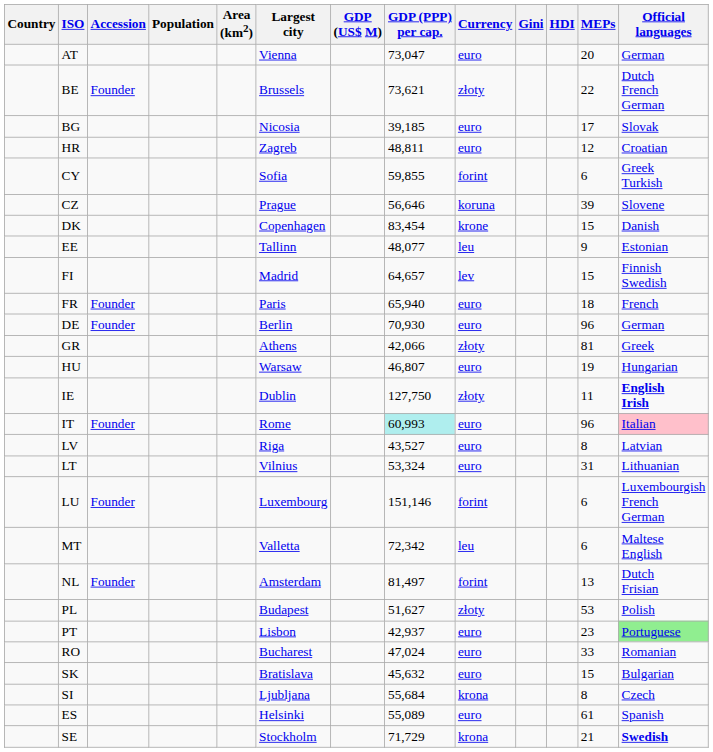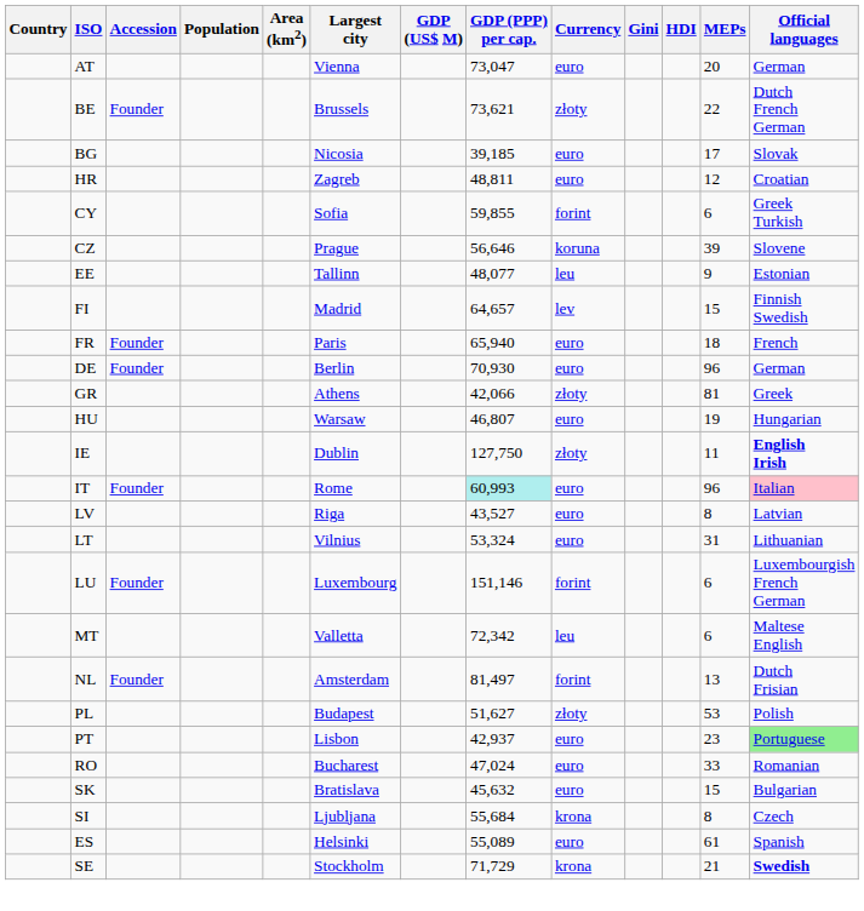 <table class="sortable wikitable sticky-header sort-under col1left col5left col8left col12left" >
 <tr>
 <th>Country</th>
 <th><a href='#'>ISO</a></th>
 <th><a href='#'>Accession</a></th>
 <th>Population</th>
 <th>Area<br>(km<sup>2</sup>)</th>
 <th>Largest<br>city</th>
 <th><a href='#'>GDP</a><br>(<a href='#'>US$</a> <a href='#'>M</a>)</th>
 <th><a href='#'>GDP (PPP)<br>per cap.</a></th>
 <th><a href='#'>Currency</a></th>
 <th><a href='#'>Gini</a></th>
 <th><a href='#'>HDI</a></th>
 <th><a href='#'>MEPs</a></th>
 <th><a href='#'>Official<br>languages</a></th>
 </tr>
 <tr>
 <td></td>
 <td>AT</td>
 <td><a href='#'></a></td>
 <td></td>
 <td></td>
 <td><a href='#'>Vienna</a></td>
 <td></td>
 <td>73,047</td>
 <td><a href='#'>euro</a></td>
 <td></td>
 <td></td>
 <td>20</td>
 <td><a href='#'>German</a></td>
 </tr>
 <tr>
 <td></td>
 <td>BE</td>
 <td><span><a href='#'></a> </span><a href='#'>Founder</a></td>
 <td></td>
 <td></td>
 <td><a href='#'>Brussels</a></td>
 <td></td>
 <td>73,621</td>
 <td><a href='#'>złoty</a></td>
 <td></td>
 <td></td>
 <td>22</td>
 <td><a href='#'>Dutch</a><br><a href='#'>French</a><br><a href='#'>German</a></td>
 </tr>
 <tr>
 <td></td>
 <td>BG</td>
 <td><a href='#'></a></td>
 <td></td>
 <td></td>
 <td><a href='#'>Nicosia</a></td>
 <td></td>
 <td>39,185</td>
 <td><a href='#'>euro</a></td>
 <td></td>
 <td></td>
 <td>17</td>
 <td><a href='#'>Slovak</a></td>
 </tr>
 <tr>
 <td></td>
 <td>HR</td>
 <td><a href='#'></a></td>
 <td></td>
 <td></td>
 <td><a href='#'>Zagreb</a></td>
 <td></td>
 <td>48,811</td>
 <td><a href='#'>euro</a></td>
 <td></td>
 <td></td>
 <td>12</td>
 <td><a href='#'>Croatian</a></td>
 </tr>
 <tr>
 <td></td>
 <td>CY</td>
 <td><a href='#'></a></td>
 <td></td>
 <td></td>
 <td><a href='#'>Sofia</a></td>
 <td></td>
 <td>59,855</td>
 <td><a href='#'>forint</a></td>
 <td></td>
 <td></td>
 <td>6</td>
 <td><a href='#'>Greek</a><br><a href='#'>Turkish</a></td>
 </tr>
 <tr>
 <td></td>
 <td>CZ</td>
 <td><a href='#'></a></td>
 <td></td>
 <td></td>
 <td><a href='#'>Prague</a></td>
 <td></td>
 <td>56,646</td>
 <td><a href='#'>koruna</a></td>
 <td></td>
 <td></td>
 <td>39</td>
 <td><a href='#'>Slovene</a></td>
-</tr>
-<tr>
-<td></td>
-<td>DK</td>
-<td><a href='#'></a></td>
-<td></td>
-<td></td>
-<td><a href='#'>Copenhagen</a></td>
-<td></td>
-<td>83,454</td>
-<td><a href='#'>krone</a></td>
-<td></td>
-<td></td>
-<td>15</td>
-<td><a href='#'>Danish</a></td>
 </tr>
 <tr>
 <td></td>
 <td>EE</td>
 <td><a href='#'></a></td>
 <td></td>
 <td></td>
 <td><a href='#'>Tallinn</a></td>
 <td></td>
 <td>48,077</td>
 <td><a href='#'>leu</a></td>
 <td></td>
 <td></td>
 <td>9</td>
 <td><a href='#'>Estonian</a></td>
 </tr>
 <tr>
 <td></td>
 <td>FI</td>
 <td><a href='#'></a></td>
 <td></td>
 <td></td>
 <td><a href='#'>Madrid</a></td>
 <td></td>
 <td>64,657</td>
 <td><a href='#'>lev</a></td>
 <td></td>
 <td></td>
 <td>15</td>
 <td><a href='#'>Finnish</a><br><a href='#'>Swedish</a></td>
 </tr>
 <tr>
 <td></td>
 <td>FR</td>
 <td><span><a href='#'></a> </span><a href='#'>Founder</a></td>
 <td></td>
 <td></td>
 <td><a href='#'>Paris</a></td>
 <td></td>
 <td>65,940</td>
 <td><a href='#'>euro</a></td>
 <td></td>
 <td></td>
 <td>18</td>
 <td><a href='#'>French</a></td>
 </tr>
 <tr>
 <td></td>
 <td>DE</td>
 <td><span><a href='#'></a> </span><a href='#'>Founder</a></td>
 <td></td>
 <td></td>
 <td><a href='#'>Berlin</a></td>
 <td></td>
 <td>70,930</td>
 <td><a href='#'>euro</a></td>
 <td></td>
 <td></td>
 <td>96</td>
 <td><a href='#'>German</a></td>
 </tr>
 <tr>
 <td></td>
 <td>GR</td>
 <td><a href='#'></a></td>
 <td></td>
 <td></td>
 <td><a href='#'>Athens</a></td>
 <td></td>
 <td>42,066</td>
 <td><a href='#'>złoty</a></td>
 <td></td>
 <td></td>
 <td>81</td>
 <td><a href='#'>Greek</a></td>
 </tr>
 <tr>
 <td></td>
 <td>HU</td>
 <td><a href='#'></a></td>
 <td></td>
 <td></td>
 <td><a href='#'>Warsaw</a></td>
 <td></td>
 <td>46,807</td>
 <td><a href='#'>euro</a></td>
 <td></td>
 <td></td>
 <td>19</td>
 <td><a href='#'>Hungarian</a></td>
 </tr>
 <tr>
 <td></td>
 <td>IE</td>
 <td><a href='#'></a></td>
 <td></td>
 <td></td>
 <td><a href='#'>Dublin</a></td>
 <td></td>
 <td>127,750</td>
 <td><a href='#'>złoty</a></td>
 <td></td>
 <td></td>
 <td>11</td>
 <td><strong><a href='#'>English</a><br><a href='#'>Irish</a></strong></td>
 </tr>
 <tr>
 <td></td>
 <td>IT</td>
 <td><span><a href='#'></a> </span><a href='#'>Founder</a></td>
 <td></td>
 <td></td>
 <td><a href='#'>Rome</a></td>
 <td></td>
 <td style="background: paleturquoise;">60,993</td>
 <td><a href='#'>euro</a></td>
 <td></td>
 <td></td>
 <td>96</td>
 <td style="background: pink;"><a href='#'>Italian</a></td>
 </tr>
 <tr>
 <td></td>
 <td>LV</td>
 <td><a href='#'></a></td>
 <td></td>
 <td></td>
 <td><a href='#'>Riga</a></td>
 <td></td>
 <td>43,527</td>
 <td><a href='#'>euro</a></td>
 <td></td>
 <td></td>
 <td>8</td>
 <td><a href='#'>Latvian</a></td>
 </tr>
 <tr>
 <td></td>
 <td>LT</td>
 <td><a href='#'></a></td>
 <td></td>
 <td></td>
 <td><a href='#'>Vilnius</a></td>
 <td></td>
 <td>53,324</td>
 <td><a href='#'>euro</a></td>
 <td></td>
 <td></td>
 <td>31</td>
 <td><a href='#'>Lithuanian</a></td>
 </tr>
 <tr>
 <td></td>
 <td>LU</td>
 <td><span><a href='#'></a> </span><a href='#'>Founder</a></td>
 <td></td>
 <td></td>
 <td><a href='#'>Luxembourg</a></td>
 <td></td>
 <td>151,146</td>
 <td><a href='#'>forint</a></td>
 <td></td>
 <td></td>
 <td>6</td>
 <td><a href='#'>Luxembourgish</a><br><a href='#'>French</a><br><a href='#'>German</a></td>
 </tr>
 <tr>
 <td></td>
 <td>MT</td>
 <td><a href='#'></a></td>
 <td></td>
 <td></td>
 <td><a href='#'>Valletta</a></td>
 <td></td>
 <td>72,342</td>
 <td><a href='#'>leu</a></td>
 <td></td>
 <td></td>
 <td>6</td>
 <td><a href='#'>Maltese</a><br><a href='#'>English</a></td>
 </tr>
 <tr>
 <td></td>
 <td>NL</td>
 <td><span><a href='#'></a> </span><a href='#'>Founder</a></td>
 <td></td>
 <td></td>
 <td><a href='#'>Amsterdam</a></td>
 <td></td>
 <td>81,497</td>
 <td><a href='#'>forint</a></td>
 <td></td>
 <td></td>
 <td>13</td>
 <td><a href='#'>Dutch</a><br><a href='#'>Frisian</a></td>
 </tr>
 <tr>
 <td></td>
 <td>PL</td>
 <td><a href='#'></a></td>
 <td></td>
 <td></td>
 <td><a href='#'>Budapest</a></td>
 <td></td>
 <td>51,627</td>
 <td><a href='#'>złoty</a></td>
 <td></td>
 <td></td>
 <td>53</td>
 <td><a href='#'>Polish</a></td>
 </tr>
 <tr>
 <td></td>
 <td>PT</td>
 <td><a href='#'></a></td>
 <td></td>
 <td></td>
 <td><a href='#'>Lisbon</a></td>
 <td></td>
 <td>42,937</td>
 <td><a href='#'>euro</a></td>
 <td></td>
 <td></td>
 <td>23</td>
 <td style="background: lightgreen;"><a href='#'>Portuguese</a></td>
 </tr>
 <tr>
 <td></td>
 <td>RO</td>
 <td><a href='#'></a></td>
 <td></td>
 <td></td>
 <td><a href='#'>Bucharest</a></td>
 <td></td>
 <td>47,024</td>
 <td><a href='#'>euro</a></td>
 <td></td>
 <td></td>
 <td>33</td>
 <td><a href='#'>Romanian</a></td>
 </tr>
 <tr>
 <td></td>
 <td>SK</td>
 <td><a href='#'></a></td>
 <td></td>
 <td></td>
 <td><a href='#'>Bratislava</a></td>
 <td></td>
 <td>45,632</td>
 <td><a href='#'>euro</a></td>
 <td></td>
 <td></td>
 <td>15</td>
 <td><a href='#'>Bulgarian</a></td>
 </tr>
 <tr>
 <td></td>
 <td>SI</td>
 <td><a href='#'></a></td>
 <td></td>
 <td></td>
 <td><a href='#'>Ljubljana</a></td>
 <td></td>
 <td>55,684</td>
 <td><a href='#'>krona</a></td>
 <td></td>
 <td></td>
 <td>8</td>
 <td><a href='#'>Czech</a></td>
 </tr>
 <tr>
 <td></td>
 <td>ES</td>
 <td><a href='#'></a></td>
 <td></td>
 <td></td>
 <td><a href='#'>Helsinki</a></td>
 <td></td>
 <td>55,089</td>
 <td><a href='#'>euro</a></td>
 <td></td>
 <td></td>
 <td>61</td>
 <td><a href='#'>Spanish</a></td>
 </tr>
 <tr>
 <td></td>
 <td>SE</td>
 <td><a href='#'></a></td>
 <td></td>
 <td></td>
 <td><a href='#'>Stockholm</a></td>
 <td></td>
 <td>71,729</td>
 <td><a href='#'>krona</a></td>
 <td></td>
 <td></td>
 <td>21</td>
 <td><strong><a href='#'>Swedish</a></strong></td>
 </tr>
 </table>
